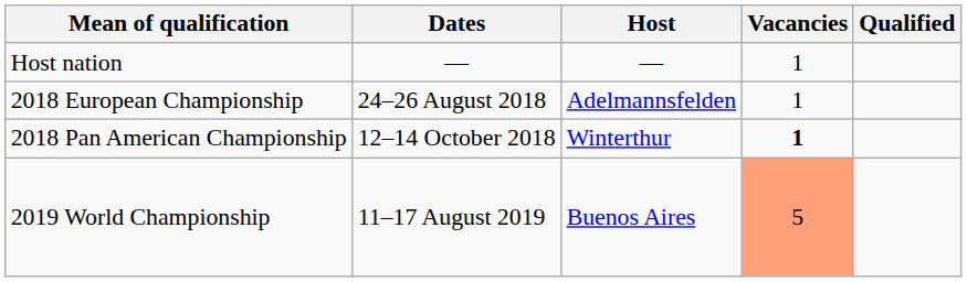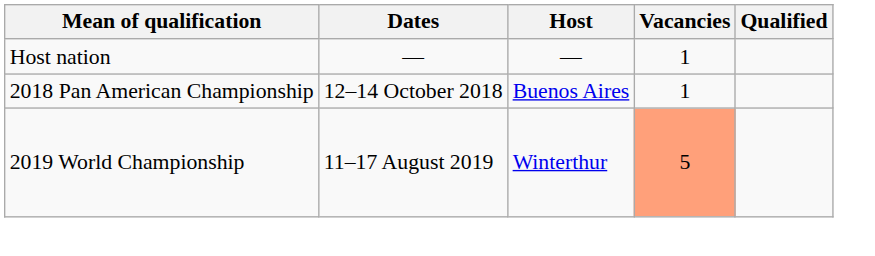 <table class="wikitable">
 <tr>
 <th>Mean of qualification</th>
 <th>Dates</th>
 <th>Host</th>
 <th>Vacancies</th>
 <th>Qualified</th>
 </tr>
 <tr>
 <td>Host nation</td>
 <td align=center>—</td>
 <td align=center>—</td>
 <td align=center>1</td>
 <td></td>
 </tr>
 <tr>
-<td>2018 European Championship <a href='#'></a></td>
-<td>24–26 August 2018</td>
-<td> <a href='#'>Adelmannsfelden</a></td>
-<td align=center>1</td>
-<td></td>
-</tr>
-<tr>
 <td>2018 Pan American Championship <a href='#'></a></td>
 <td>12–14 October 2018</td>
-<td> <a href='#'>Winterthur</a></td>
-<td align=center><strong>1</strong></td>
+<td> <a href='#'>Buenos Aires</a></td>
+<td align=center>1</td>
 <td></td>
 </tr>
 <tr>
 <td>2019 World Championship <a href='#'></a></td>
 <td>11–17 August 2019</td>
-<td> <a href='#'>Buenos Aires</a></td>
+<td> <a href='#'>Winterthur</a></td>
 <td align=center style="background: lightsalmon;">5</td>
 <td><br><br><br><br></td>
 </tr>
 </table>
